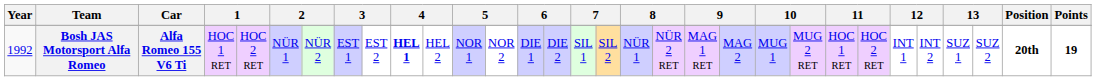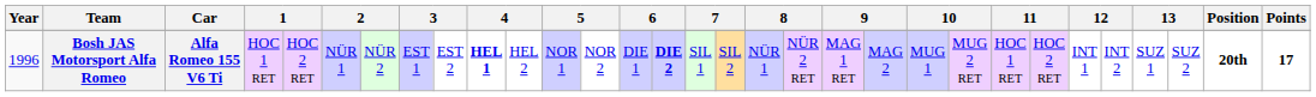 <table class="wikitable" border="1" style="text-align:center; font-size:90%;">
 <tr>
 <th>Year</th>
 <th>Team</th>
 <th>Car</th>
 <th colspan=2>1</th>
 <th colspan=2>2</th>
 <th colspan=2>3</th>
 <th colspan=2>4</th>
 <th colspan=2>5</th>
 <th colspan=2>6</th>
 <th colspan=2>7</th>
 <th colspan=2>8</th>
 <th colspan=2>9</th>
 <th colspan=2>10</th>
 <th colspan=2>11</th>
 <th colspan=2>12</th>
 <th colspan=2>13</th>
 <th>Position</th>
 <th>Points</th>
 </tr>
 <tr>
 </tr>
 <tr>
-<td><a href='#'>1992</a></td>
+<td><a href='#'>1996</a></td>
 <th><a href='#'>Bosh JAS Motorsport Alfa Romeo</a></th>
 <th><a href='#'>Alfa Romeo 155 V6 Ti</a></th>
 <td style="background:#EFCFFF;"><a href='#'>HOC<br>1</a><br><small>RET</small></td>
 <td style="background:#EFCFFF;"><a href='#'>HOC<br>2</a><br><small>RET</small></td>
 <td style="background:#CFCFFF;"><a href='#'>NÜR<br>1</a><br></td>
 <td style="background:#DFFFDF;"><a href='#'>NÜR<br>2</a><br></td>
 <td style="background:#CFCFFF;"><a href='#'>EST<br>1</a><br></td>
 <td style="background:#FFFFFF;"><a href='#'>EST<br>2</a><br></td>
 <td style="background:#FFFFFF;"><strong><a href='#'>HEL<br>1</a><br></strong></td>
 <td style="background:#FFFFFF;"><a href='#'>HEL<br>2</a><br></td>
 <td style="background:#CFCFFF;"><a href='#'>NOR<br>1</a><br></td>
 <td style="background:#FFFFFF;"><a href='#'>NOR<br>2</a><br></td>
 <td style="background:#CFCFFF;"><a href='#'>DIE<br>1</a><br></td>
-<td style="background:#CFCFFF;"><a href='#'>DIE<br>2</a><br></td>
+<td style="background:#CFCFFF;"><strong><a href='#'>DIE<br>2</a><br></strong></td>
 <td style="background:#DFFFDF;"><a href='#'>SIL<br>1</a><br></td>
 <td style="background:#FFDF9F;"><a href='#'>SIL<br>2</a><br></td>
 <td style="background:#CFCFFF;"><a href='#'>NÜR<br>1</a><br></td>
 <td style="background:#EFCFFF;"><a href='#'>NÜR<br>2</a><br><small>RET</small></td>
 <td style="background:#EFCFFF;"><a href='#'>MAG<br>1</a><br><small>RET</small></td>
 <td style="background:#CFCFFF;"><a href='#'>MAG<br>2</a><br></td>
 <td style="background:#CFCFFF;"><a href='#'>MUG<br>1</a><br></td>
 <td style="background:#EFCFFF;"><a href='#'>MUG<br>2</a><br><small>RET</small></td>
 <td style="background:#EFCFFF;"><a href='#'>HOC<br>1</a><br><small>RET</small></td>
 <td style="background:#EFCFFF;"><a href='#'>HOC<br>2</a><br><small>RET</small></td>
 <td style="background:#FFFFFF;"><a href='#'>INT<br>1</a></td>
 <td style="background:#FFFFFF;"><a href='#'>INT<br>2</a></td>
 <td style="background:#FFFFFF;"><a href='#'>SUZ<br>1</a></td>
 <td style="background:#FFFFFF;"><a href='#'>SUZ<br>2</a></td>
 <td style="background:#FFFFFF;"><strong>20th</strong></td>
-<td style="background:#FFFFFF;"><strong>19</strong></td>
+<td style="background:#FFFFFF;"><strong>17</strong></td>
 </tr>
 </table>
